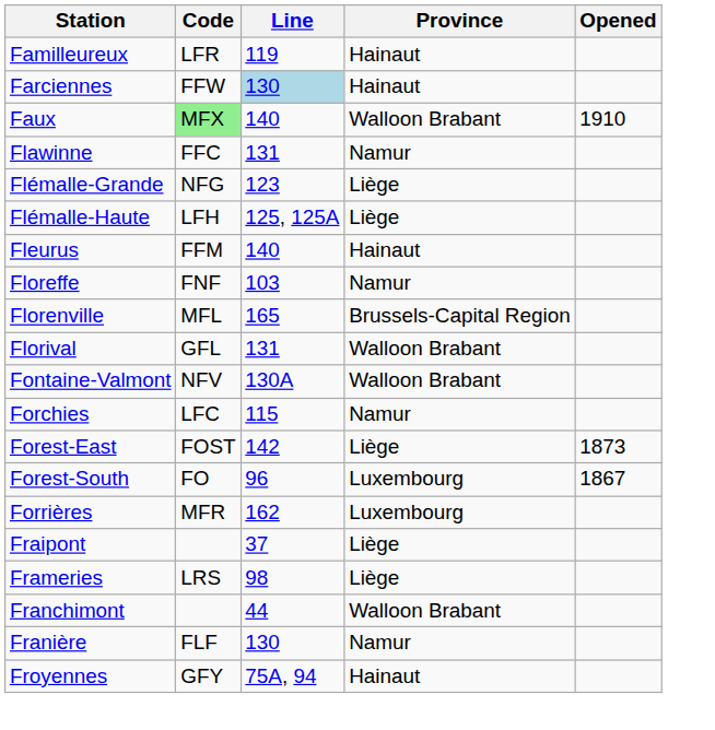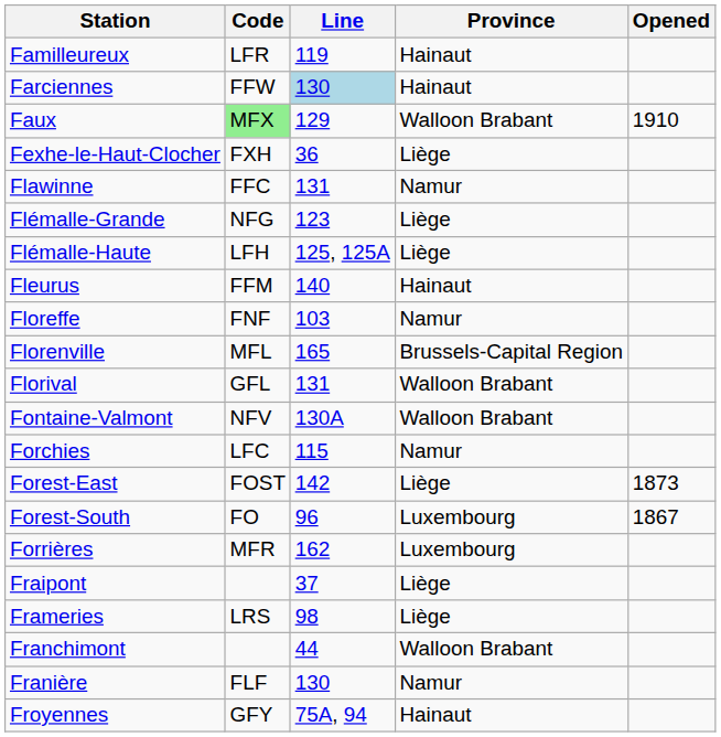 <table class="wikitable sortable">
 <tr>
 <th>Station</th>
 <th>Code</th>
 <th><a href='#'>Line</a></th>
 <th>Province</th>
 <th>Opened</th>
 </tr>
 <tr>
 <td><a href='#'>Familleureux</a></td>
 <td>LFR</td>
 <td><a href='#'>119</a></td>
 <td>Hainaut</td>
 <td></td>
 </tr>
 <tr>
 <td><a href='#'>Farciennes</a></td>
 <td>FFW</td>
 <td style="background: lightblue;"><a href='#'>130</a></td>
 <td>Hainaut</td>
 <td></td>
 </tr>
 <tr>
 <td><a href='#'>Faux</a></td>
 <td style="background: lightgreen;">MFX</td>
-<td><a href='#'>140</a></td>
+<td><a href='#'>129</a></td>
 <td>Walloon Brabant</td>
 <td>1910</td>
+</tr>
+<tr>
+<td><a href='#'>Fexhe-le-Haut-Clocher</a></td>
+<td>FXH</td>
+<td><a href='#'>36</a></td>
+<td>Liège</td>
+<td></td>
 </tr>
 <tr>
 <td><a href='#'>Flawinne</a></td>
 <td>FFC</td>
 <td><a href='#'>131</a></td>
 <td>Namur</td>
 <td></td>
 </tr>
 <tr>
 <td><a href='#'>Flémalle-Grande</a></td>
 <td>NFG</td>
 <td><a href='#'>123</a></td>
 <td>Liège</td>
 <td></td>
 </tr>
 <tr>
 <td><a href='#'>Flémalle-Haute</a></td>
 <td>LFH</td>
 <td><a href='#'>125</a>, <a href='#'>125A</a></td>
 <td>Liège</td>
 <td></td>
 </tr>
 <tr>
 <td><a href='#'>Fleurus</a></td>
 <td>FFM</td>
 <td><a href='#'>140</a></td>
 <td>Hainaut</td>
 <td></td>
 </tr>
 <tr>
 <td><a href='#'>Floreffe</a></td>
 <td>FNF</td>
 <td><a href='#'>103</a></td>
 <td>Namur</td>
 <td></td>
 </tr>
 <tr>
 <td><a href='#'>Florenville</a></td>
 <td>MFL</td>
 <td><a href='#'>165</a></td>
 <td>Brussels-Capital Region</td>
 <td></td>
 </tr>
 <tr>
 <td><a href='#'>Florival</a></td>
 <td>GFL</td>
 <td><a href='#'>131</a></td>
 <td>Walloon Brabant</td>
 <td></td>
 </tr>
 <tr>
 <td><a href='#'>Fontaine-Valmont</a></td>
 <td>NFV</td>
 <td><a href='#'>130A</a></td>
 <td>Walloon Brabant</td>
 <td></td>
 </tr>
 <tr>
 <td><a href='#'>Forchies</a></td>
 <td>LFC</td>
 <td><a href='#'>115</a></td>
 <td>Namur</td>
 <td></td>
 </tr>
 <tr>
 <td><a href='#'>Forest-East</a></td>
 <td>FOST</td>
 <td><a href='#'>142</a></td>
 <td>Liège</td>
 <td>1873</td>
 </tr>
 <tr>
 <td><a href='#'>Forest-South</a></td>
 <td>FO</td>
 <td><a href='#'>96</a></td>
 <td>Luxembourg</td>
 <td>1867</td>
 </tr>
 <tr>
 <td><a href='#'>Forrières</a></td>
 <td>MFR</td>
 <td><a href='#'>162</a></td>
 <td>Luxembourg</td>
 <td></td>
 </tr>
 <tr>
 <td><a href='#'>Fraipont</a></td>
 <td></td>
 <td><a href='#'>37</a></td>
 <td>Liège</td>
 <td></td>
 </tr>
 <tr>
 <td><a href='#'>Frameries</a></td>
 <td>LRS</td>
 <td><a href='#'>98</a></td>
 <td>Liège</td>
 <td></td>
 </tr>
 <tr>
 <td><a href='#'>Franchimont</a></td>
 <td></td>
 <td><a href='#'>44</a></td>
 <td>Walloon Brabant</td>
 <td></td>
 </tr>
 <tr>
 <td><a href='#'>Franière</a></td>
 <td>FLF</td>
 <td><a href='#'>130</a></td>
 <td>Namur</td>
 <td></td>
 </tr>
 <tr>
 <td><a href='#'>Froyennes</a></td>
 <td>GFY</td>
 <td><a href='#'>75A</a>, <a href='#'>94</a></td>
 <td>Hainaut</td>
 <td></td>
 </tr>
 </table>
